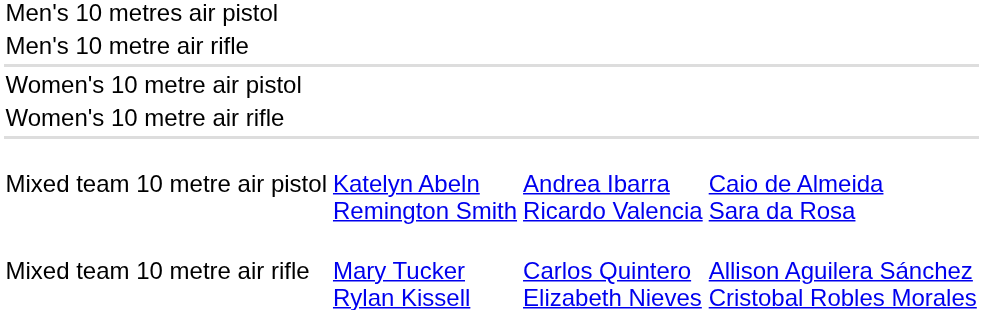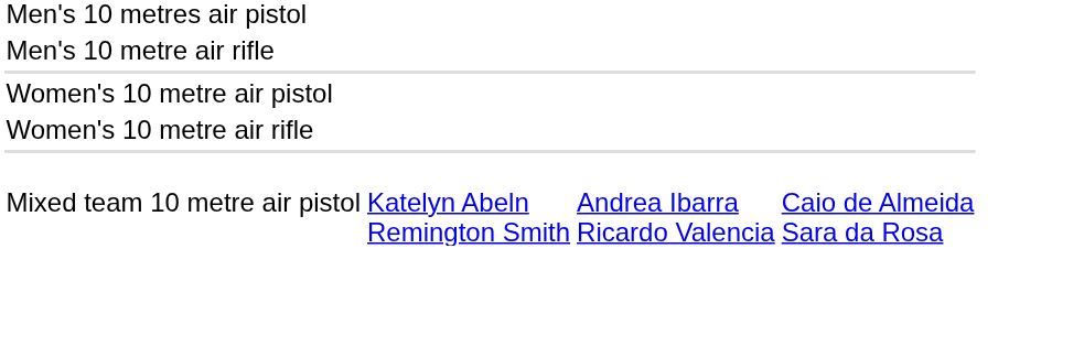 <table>
 <tr>
 <td>Men's 10 metres air pistol</td>
 <td></td>
 <td></td>
 <td></td>
 </tr>
 <tr>
 <td>Men's 10 metre air rifle</td>
 <td></td>
 <td></td>
 <td></td>
 </tr>
 <tr bgcolor=#DDDDDD>
 <td colspan=4></td>
 </tr>
 <tr>
 <td>Women's 10 metre air pistol</td>
 <td></td>
 <td></td>
 <td></td>
 </tr>
 <tr>
 <td>Women's 10 metre air rifle</td>
 <td></td>
 <td></td>
 <td></td>
 </tr>
 <tr bgcolor=#DDDDDD>
 <td colspan=4></td>
 </tr>
 <tr>
 <td>Mixed team 10 metre air pistol</td>
 <td><br><a href='#'>Katelyn Abeln</a><br><a href='#'>Remington Smith</a></td>
 <td><br><a href='#'>Andrea Ibarra</a><br><a href='#'>Ricardo Valencia</a></td>
 <td><br><a href='#'>Caio de Almeida</a><br><a href='#'>Sara da Rosa</a></td>
 </tr>
-<tr>
-<td>Mixed team 10 metre air rifle</td>
-<td><br><a href='#'>Mary Tucker</a><br><a href='#'>Rylan Kissell</a></td>
-<td><br><a href='#'>Carlos Quintero</a><br><a href='#'>Elizabeth Nieves</a></td>
-<td><br><a href='#'>Allison Aguilera Sánchez</a><br><a href='#'>Cristobal Robles Morales</a></td>
-</tr>
 </table>
